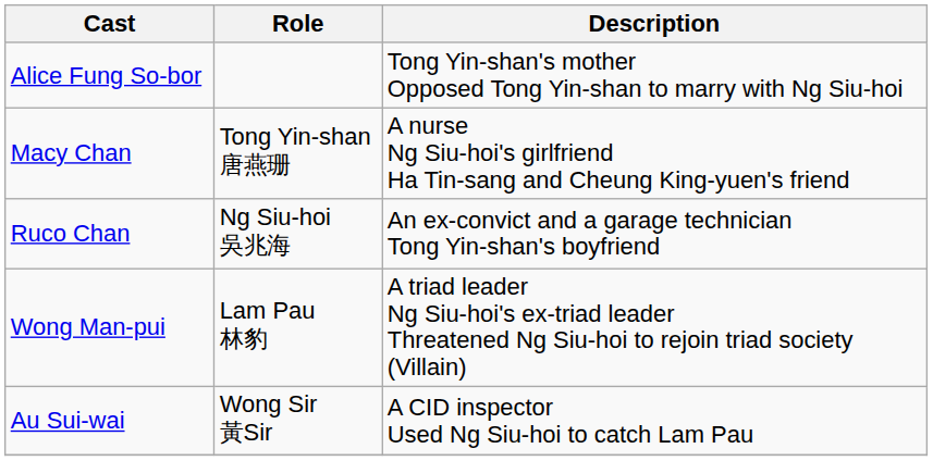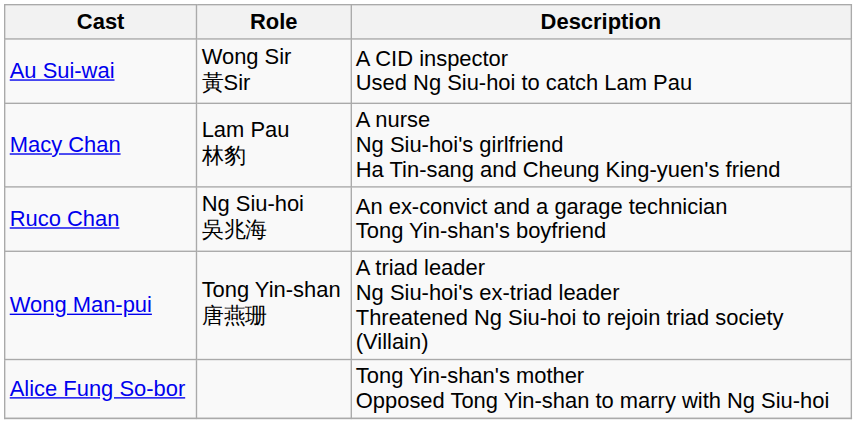 <table class="wikitable" width="70%">
 <tr>
 <th>Cast</th>
 <th>Role</th>
 <th>Description</th>
 </tr>
 <tr>
-<td><a href='#'>Alice Fung So-bor</a></td>
-<td></td>
-<td>Tong Yin-shan's mother<br>Opposed Tong Yin-shan to marry with Ng Siu-hoi</td>
+<td><a href='#'>Au Sui-wai</a></td>
+<td>Wong Sir<br>黃Sir</td>
+<td>A CID inspector<br>Used Ng Siu-hoi to catch Lam Pau</td>
 </tr>
 <tr>
 <td><a href='#'>Macy Chan</a></td>
-<td>Tong Yin-shan<br>唐燕珊</td>
+<td>Lam Pau<br>林豹</td>
 <td>A nurse<br>Ng Siu-hoi's girlfriend<br>Ha Tin-sang and Cheung King-yuen's friend</td>
 </tr>
 <tr>
 <td><a href='#'>Ruco Chan</a></td>
 <td>Ng Siu-hoi<br>吳兆海</td>
 <td>An ex-convict and a garage technician<br>Tong Yin-shan's boyfriend</td>
 </tr>
 <tr>
 <td><a href='#'>Wong Man-pui</a></td>
-<td>Lam Pau<br>林豹</td>
+<td>Tong Yin-shan<br>唐燕珊</td>
 <td>A triad leader<br>Ng Siu-hoi's ex-triad leader<br>Threatened Ng Siu-hoi to rejoin triad society<br>(Villain)</td>
 </tr>
 <tr>
-<td><a href='#'>Au Sui-wai</a></td>
-<td>Wong Sir<br>黃Sir</td>
-<td>A CID inspector<br>Used Ng Siu-hoi to catch Lam Pau</td>
+<td><a href='#'>Alice Fung So-bor</a></td>
+<td></td>
+<td>Tong Yin-shan's mother<br>Opposed Tong Yin-shan to marry with Ng Siu-hoi</td>
 </tr>
 <tr>
 </tr>
 </table>
